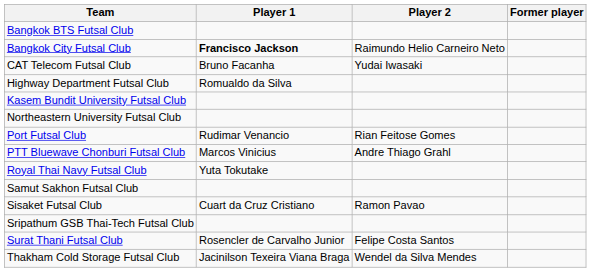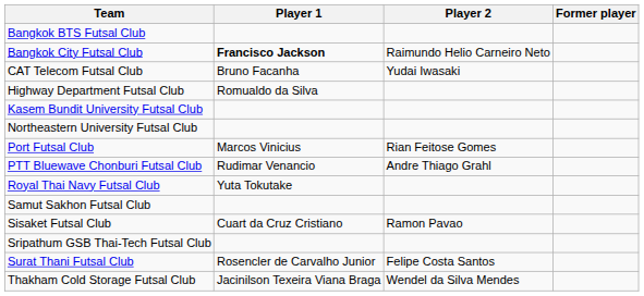 <table class="wikitable">
 <tr>
 <th>Team</th>
 <th>Player 1</th>
 <th>Player 2</th>
 <th>Former player</th>
 </tr>
 <tr>
 <td><a href='#'>Bangkok BTS Futsal Club</a></td>
 <td></td>
 <td></td>
 <td></td>
 </tr>
 <tr>
 <td><a href='#'>Bangkok City Futsal Club</a></td>
 <td><strong> Francisco Jackson</strong></td>
 <td> Raimundo Helio Carneiro Neto</td>
 <td></td>
 </tr>
 <tr>
 <td>CAT Telecom Futsal Club</td>
 <td> Bruno Facanha</td>
 <td> Yudai Iwasaki</td>
 <td></td>
 </tr>
 <tr>
 <td>Highway Department Futsal Club</td>
 <td> Romualdo da Silva</td>
 <td></td>
 <td></td>
 </tr>
 <tr>
 <td><a href='#'>Kasem Bundit University Futsal Club</a></td>
 <td></td>
 <td></td>
 <td></td>
 </tr>
 <tr>
 <td>Northeastern University Futsal Club</td>
 <td></td>
 <td></td>
 <td></td>
 </tr>
 <tr>
 <td><a href='#'>Port Futsal Club</a></td>
-<td> Rudimar Venancio</td>
+<td> Marcos Vinicius</td>
 <td> Rian Feitose Gomes</td>
 <td></td>
 </tr>
 <tr>
 <td><a href='#'>PTT Bluewave Chonburi Futsal Club</a></td>
-<td> Marcos Vinicius</td>
+<td> Rudimar Venancio</td>
 <td> Andre Thiago Grahl</td>
 <td></td>
 </tr>
 <tr>
 <td><a href='#'>Royal Thai Navy Futsal Club</a></td>
 <td> Yuta Tokutake</td>
 <td></td>
 <td></td>
 </tr>
 <tr>
 <td>Samut Sakhon Futsal Club</td>
 <td></td>
 <td></td>
 <td></td>
 </tr>
 <tr>
 <td>Sisaket Futsal Club</td>
 <td> Cuart da Cruz Cristiano</td>
 <td> Ramon Pavao</td>
 <td></td>
 </tr>
 <tr>
 <td>Sripathum GSB Thai-Tech Futsal Club</td>
 <td></td>
 <td></td>
 <td></td>
 </tr>
 <tr>
 <td><a href='#'>Surat Thani Futsal Club</a></td>
 <td> Rosencler de Carvalho Junior</td>
 <td> Felipe Costa Santos</td>
 <td></td>
 </tr>
 <tr>
 <td>Thakham Cold Storage Futsal Club</td>
 <td> Jacinilson Texeira Viana Braga</td>
 <td> Wendel da Silva Mendes</td>
 <td></td>
 </tr>
 </table>
